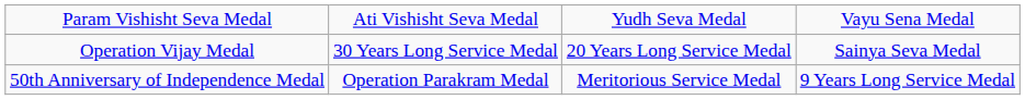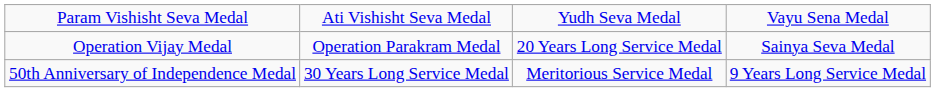 <table class="wikitable" style="margin:1em auto; text-align:center;">
 <tr>
 <td><a href='#'>Param Vishisht Seva Medal</a></td>
 <td><a href='#'>Ati Vishisht Seva Medal</a></td>
 <td><a href='#'>Yudh Seva Medal</a></td>
 <td><a href='#'>Vayu Sena Medal</a></td>
 </tr>
 <tr>
 <td><a href='#'>Operation Vijay Medal</a></td>
-<td><a href='#'>30 Years Long Service Medal</a></td>
+<td><a href='#'>Operation Parakram Medal</a></td>
 <td><a href='#'>20 Years Long Service Medal</a></td>
 <td><a href='#'>Sainya Seva Medal</a></td>
 </tr>
 <tr>
 <td><a href='#'>50th Anniversary of Independence Medal</a></td>
-<td><a href='#'>Operation Parakram Medal</a></td>
+<td><a href='#'>30 Years Long Service Medal</a></td>
 <td><a href='#'>Meritorious Service Medal</a></td>
 <td><a href='#'>9 Years Long Service Medal</a></td>
 </tr>
 </table>
